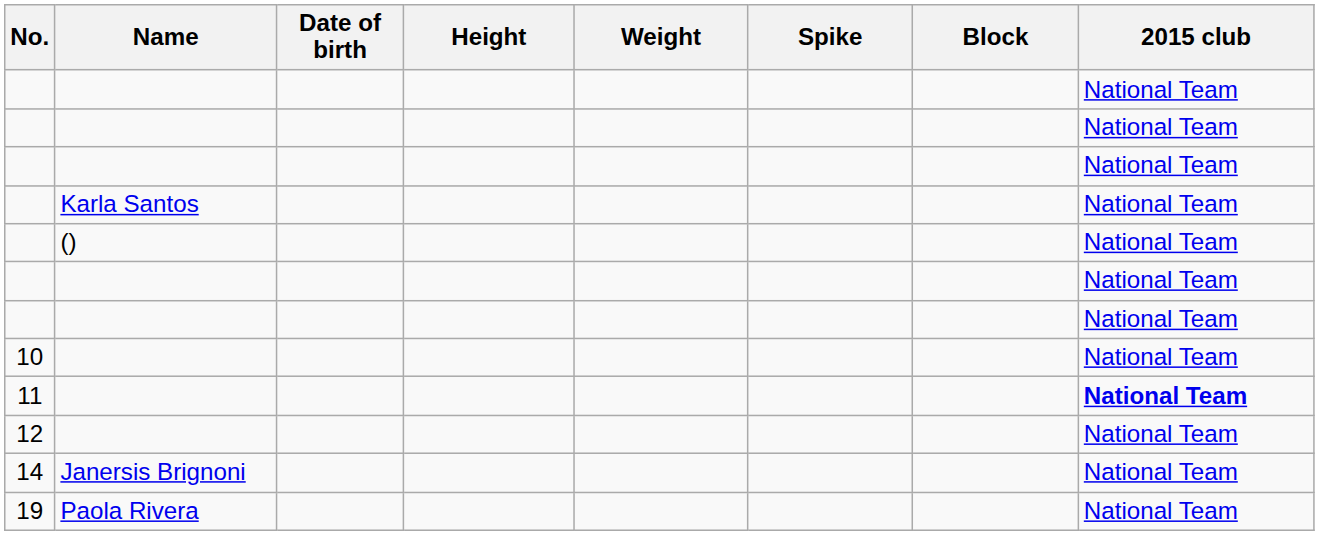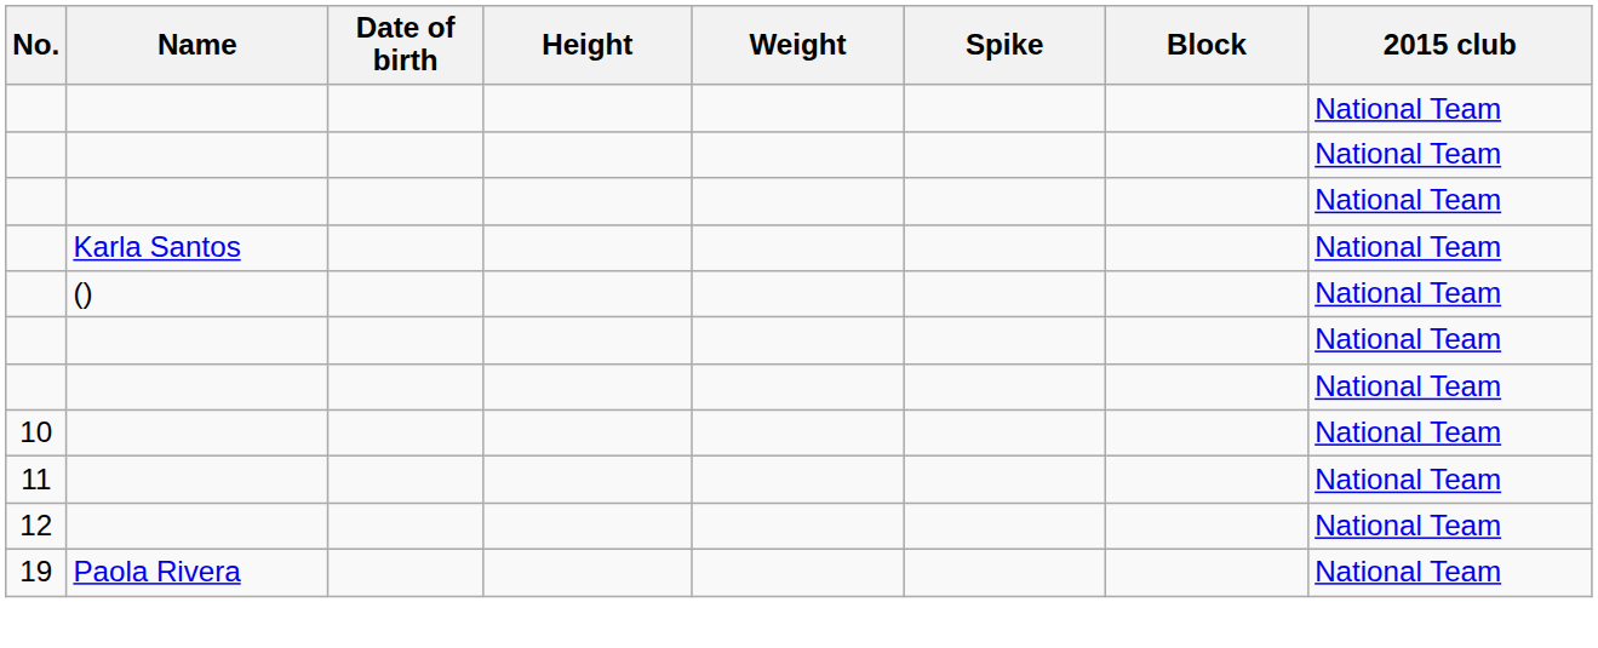 <table class="wikitable sortable" style="text-align:center;">
 <tr>
 <th>No.</th>
 <th style="width:15em">Name</th>
 <th style="width:8em">Date of birth</th>
 <th style="width:11em">Height</th>
 <th style="width:11em">Weight</th>
 <th style="width:11em">Spike</th>
 <th style="width:11em">Block</th>
 <th style="width:16em">2015 club</th>
 </tr>
 <tr>
 <td></td>
 <td align=left></td>
 <td align=right></td>
 <td></td>
 <td></td>
 <td></td>
 <td></td>
 <td align=left> <a href='#'>National Team</a></td>
 </tr>
 <tr>
 <td></td>
 <td align=left></td>
 <td align=right></td>
 <td></td>
 <td></td>
 <td></td>
 <td></td>
 <td align=left> <a href='#'>National Team</a></td>
 </tr>
 <tr>
 <td></td>
 <td align=left></td>
 <td align=right></td>
 <td></td>
 <td></td>
 <td></td>
 <td></td>
 <td align=left> <a href='#'>National Team</a></td>
 </tr>
 <tr>
 <td></td>
 <td align=left><a href='#'>Karla Santos</a></td>
 <td align=right></td>
 <td></td>
 <td></td>
 <td></td>
 <td></td>
 <td align=left> <a href='#'>National Team</a></td>
 </tr>
 <tr>
 <td></td>
 <td align=left> ()</td>
 <td align=right></td>
 <td></td>
 <td></td>
 <td></td>
 <td></td>
 <td align=left> <a href='#'>National Team</a></td>
 </tr>
 <tr>
 <td></td>
 <td align=left></td>
 <td align=right></td>
 <td></td>
 <td></td>
 <td></td>
 <td></td>
 <td align=left> <a href='#'>National Team</a></td>
 </tr>
 <tr>
 <td></td>
 <td align=left></td>
 <td align=right></td>
 <td></td>
 <td></td>
 <td></td>
 <td></td>
 <td align=left> <a href='#'>National Team</a></td>
 </tr>
 <tr>
 <td>10</td>
 <td align=left></td>
 <td align=right></td>
 <td></td>
 <td></td>
 <td></td>
 <td></td>
 <td align=left> <a href='#'>National Team</a></td>
 </tr>
 <tr>
 <td>11</td>
 <td align=left></td>
 <td align=right></td>
 <td></td>
 <td></td>
 <td></td>
 <td></td>
-<td align=left><strong> <a href='#'>National Team</a></strong></td>
+<td align=left> <a href='#'>National Team</a></td>
 </tr>
 <tr>
 <td>12</td>
 <td align=left></td>
-<td align=right></td>
-<td></td>
-<td></td>
-<td></td>
-<td></td>
-<td align=left> <a href='#'>National Team</a></td>
-</tr>
-<tr>
-<td>14</td>
-<td align=left><a href='#'>Janersis Brignoni</a></td>
 <td align=right></td>
 <td></td>
 <td></td>
 <td></td>
 <td></td>
 <td align=left> <a href='#'>National Team</a></td>
 </tr>
 <tr>
 <td>19</td>
 <td align=left><a href='#'>Paola Rivera</a></td>
 <td align=right></td>
 <td></td>
 <td></td>
 <td></td>
 <td></td>
 <td align=left> <a href='#'>National Team</a></td>
 </tr>
 </table>
